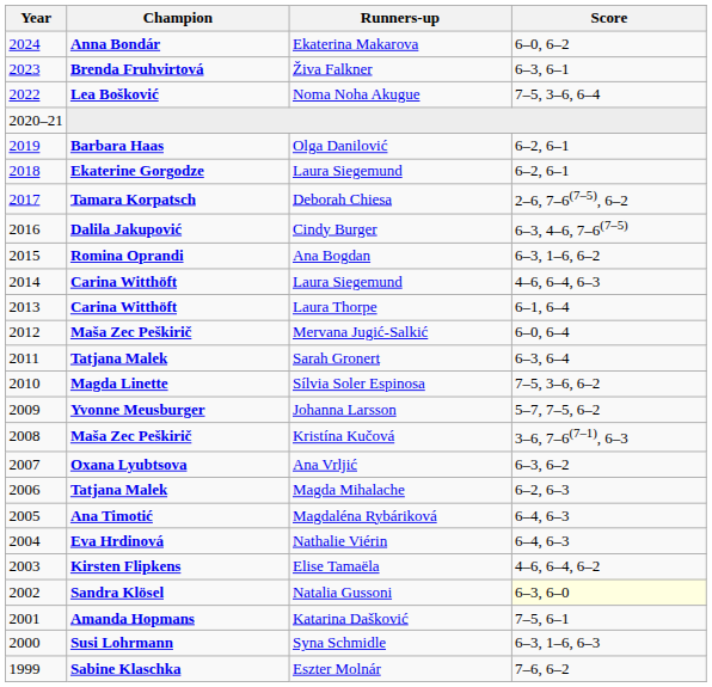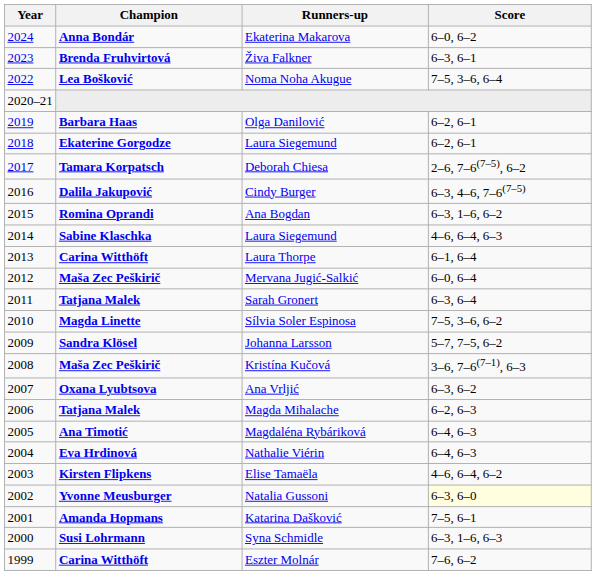 <table class="wikitable" style="font-size:90%">
 <tr>
 <th>Year</th>
 <th width="200">Champion</th>
 <th width="200">Runners-up</th>
 <th width="175">Score</th>
 </tr>
 <tr>
 <td><a href='#'>2024</a></td>
 <td> <strong><a href='#'>Anna Bondár</a></strong></td>
 <td> <a href='#'>Ekaterina Makarova</a></td>
 <td>6–0, 6–2</td>
 </tr>
 <tr>
 <td><a href='#'>2023</a></td>
 <td> <strong><a href='#'>Brenda Fruhvirtová</a></strong></td>
 <td> <a href='#'>Živa Falkner</a></td>
 <td>6–3, 6–1</td>
 </tr>
 <tr>
 <td><a href='#'>2022</a></td>
 <td> <strong><a href='#'>Lea Bošković</a></strong></td>
 <td> <a href='#'>Noma Noha Akugue</a></td>
 <td>7–5, 3–6, 6–4</td>
 </tr>
 <tr>
 <td>2020–21</td>
 <td colspan=3 bgcolor="#ededed"></td>
 </tr>
 <tr>
 <td><a href='#'>2019</a></td>
 <td> <strong><a href='#'>Barbara Haas</a></strong></td>
 <td> <a href='#'>Olga Danilović</a></td>
 <td>6–2, 6–1</td>
 </tr>
 <tr>
 <td><a href='#'>2018</a></td>
 <td> <strong><a href='#'>Ekaterine Gorgodze</a></strong></td>
 <td> <a href='#'>Laura Siegemund</a></td>
 <td>6–2, 6–1</td>
 </tr>
 <tr>
 <td><a href='#'>2017</a></td>
 <td> <strong><a href='#'>Tamara Korpatsch</a></strong></td>
 <td> <a href='#'>Deborah Chiesa</a></td>
 <td>2–6, 7–6<sup>(7–5)</sup>, 6–2</td>
 </tr>
 <tr>
 <td>2016</td>
 <td> <strong><a href='#'>Dalila Jakupović</a></strong></td>
 <td> <a href='#'>Cindy Burger</a></td>
 <td>6–3, 4–6, 7–6<sup>(7–5)</sup></td>
 </tr>
 <tr>
 <td>2015</td>
 <td> <strong><a href='#'>Romina Oprandi</a></strong></td>
 <td> <a href='#'>Ana Bogdan</a></td>
 <td>6–3, 1–6, 6–2</td>
 </tr>
 <tr>
 <td>2014</td>
-<td> <strong><a href='#'>Carina Witthöft</a></strong></td>
+<td> <strong><a href='#'>Sabine Klaschka</a></strong></td>
 <td> <a href='#'>Laura Siegemund</a></td>
 <td>4–6, 6–4, 6–3</td>
 </tr>
 <tr>
 <td>2013</td>
 <td> <strong><a href='#'>Carina Witthöft</a></strong></td>
 <td> <a href='#'>Laura Thorpe</a></td>
 <td>6–1, 6–4</td>
 </tr>
 <tr>
 <td>2012</td>
 <td> <strong><a href='#'>Maša Zec Peškirič</a></strong></td>
 <td> <a href='#'>Mervana Jugić-Salkić</a></td>
 <td>6–0, 6–4</td>
 </tr>
 <tr>
 <td>2011</td>
 <td> <strong><a href='#'>Tatjana Malek</a></strong></td>
 <td> <a href='#'>Sarah Gronert</a></td>
 <td>6–3, 6–4</td>
 </tr>
 <tr>
 <td>2010</td>
 <td> <strong><a href='#'>Magda Linette</a></strong></td>
 <td> <a href='#'>Sílvia Soler Espinosa</a></td>
 <td>7–5, 3–6, 6–2</td>
 </tr>
 <tr>
 <td>2009</td>
-<td> <strong><a href='#'>Yvonne Meusburger</a></strong></td>
+<td> <strong><a href='#'>Sandra Klösel</a></strong></td>
 <td> <a href='#'>Johanna Larsson</a></td>
 <td>5–7, 7–5, 6–2</td>
 </tr>
 <tr>
 <td>2008</td>
 <td> <strong><a href='#'>Maša Zec Peškirič</a></strong></td>
 <td> <a href='#'>Kristína Kučová</a></td>
 <td>3–6, 7–6<sup>(7–1)</sup>, 6–3</td>
 </tr>
 <tr>
 <td>2007</td>
 <td> <strong><a href='#'>Oxana Lyubtsova</a></strong></td>
 <td> <a href='#'>Ana Vrljić</a></td>
 <td>6–3, 6–2</td>
 </tr>
 <tr>
 <td>2006</td>
 <td> <strong><a href='#'>Tatjana Malek</a></strong></td>
 <td> <a href='#'>Magda Mihalache</a></td>
 <td>6–2, 6–3</td>
 </tr>
 <tr>
 <td>2005</td>
 <td> <strong><a href='#'>Ana Timotić</a></strong></td>
 <td> <a href='#'>Magdaléna Rybáriková</a></td>
 <td>6–4, 6–3</td>
 </tr>
 <tr>
 <td>2004</td>
 <td> <strong><a href='#'>Eva Hrdinová</a></strong></td>
 <td> <a href='#'>Nathalie Viérin</a></td>
 <td>6–4, 6–3</td>
 </tr>
 <tr>
 <td>2003</td>
 <td> <strong><a href='#'>Kirsten Flipkens</a></strong></td>
 <td> <a href='#'>Elise Tamaëla</a></td>
 <td>4–6, 6–4, 6–2</td>
 </tr>
 <tr>
 <td>2002</td>
-<td> <strong><a href='#'>Sandra Klösel</a></strong></td>
+<td> <strong><a href='#'>Yvonne Meusburger</a></strong></td>
 <td> <a href='#'>Natalia Gussoni</a></td>
 <td style="background: lightyellow;">6–3, 6–0</td>
 </tr>
 <tr>
 <td>2001</td>
 <td> <strong><a href='#'>Amanda Hopmans</a></strong></td>
 <td> <a href='#'>Katarina Dašković</a></td>
 <td>7–5, 6–1</td>
 </tr>
 <tr>
 <td>2000</td>
 <td> <strong><a href='#'>Susi Lohrmann</a></strong></td>
 <td> <a href='#'>Syna Schmidle</a></td>
 <td>6–3, 1–6, 6–3</td>
 </tr>
 <tr>
 <td>1999</td>
-<td> <strong><a href='#'>Sabine Klaschka</a></strong></td>
+<td> <strong><a href='#'>Carina Witthöft</a></strong></td>
 <td> <a href='#'>Eszter Molnár</a></td>
 <td>7–6, 6–2</td>
 </tr>
 </table>
